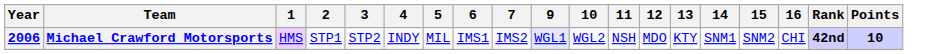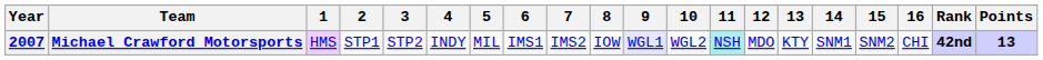 <table class="wikitable" style="text-align:center; font-size:90%">
 <tr>
 <th>Year</th>
 <th>Team</th>
 <th>1</th>
 <th>2</th>
 <th>3</th>
 <th>4</th>
 <th>5</th>
 <th>6</th>
 <th>7</th>
+<th>8</th>
 <th>9</th>
 <th>10</th>
 <th>11</th>
 <th>12</th>
 <th>13</th>
 <th>14</th>
 <th>15</th>
 <th>16</th>
 <th>Rank</th>
 <th>Points</th>
 </tr>
 <tr>
-<th><a href='#'>2006</a></th>
+<th><a href='#'>2007</a></th>
 <th><a href='#'>Michael Crawford Motorsports</a></th>
 <td style="background:#EFCFFF;"><a href='#'>HMS</a><br></td>
 <td><a href='#'>STP1</a></td>
 <td><a href='#'>STP2</a></td>
 <td><a href='#'>INDY</a></td>
 <td><a href='#'>MIL</a></td>
 <td><a href='#'>IMS1</a></td>
 <td><a href='#'>IMS2</a></td>
+<td><a href='#'>IOW</a></td>
 <td style="background: lavender;"><a href='#'>WGL1</a></td>
 <td><a href='#'>WGL2</a></td>
-<td><a href='#'>NSH</a></td>
+<td style="background: paleturquoise;"><a href='#'>NSH</a></td>
 <td><a href='#'>MDO</a></td>
 <td><a href='#'>KTY</a></td>
 <td><a href='#'>SNM1</a></td>
 <td><a href='#'>SNM2</a></td>
 <td><a href='#'>CHI</a></td>
 <th style="background:#CFCFFF;">42nd</th>
-<th style="background:#CFCFFF;">10</th>
+<th style="background:#CFCFFF;">13</th>
 </tr>
 </table>
